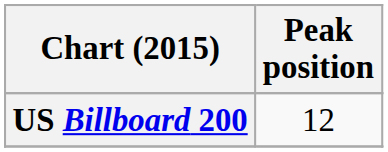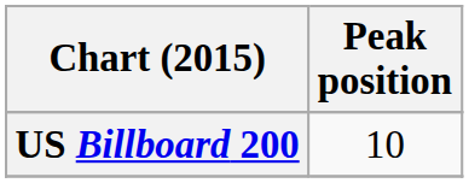 <table class="wikitable sortable plainrowheaders" style="text-align:center">
 <tr>
 <th scope="col">Chart (2015)</th>
 <th scope="col">Peak<br> position</th>
 </tr>
 <tr>
 </tr>
 <tr>
 </tr>
 <tr>
 <th scope="row">US <a href='#'><em>Billboard</em> 200</a></th>
-<td>12</td>
+<td>10</td>
 </tr>
 <tr>
 </tr>
 <tr>
 </tr>
 </table>
